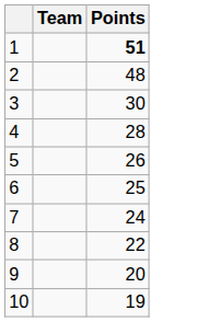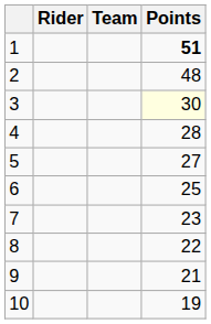 <table class="wikitable">
 <tr>
 <th></th>
+<th>Rider</th>
 <th>Team</th>
 <th>Points</th>
 </tr>
 <tr>
 <td>1</td>
+<td> </td>
 <td></td>
 <td align=right><strong>51</strong></td>
 </tr>
 <tr>
 <td>2</td>
 <td></td>
+<td></td>
 <td align=right>48</td>
 </tr>
 <tr>
 <td>3</td>
 <td></td>
-<td align=right>30</td>
+<td></td>
+<td align=right style="background: lightyellow;">30</td>
 </tr>
 <tr>
 <td>4</td>
+<td></td>
 <td></td>
 <td align=right>28</td>
 </tr>
 <tr>
 <td>5</td>
 <td></td>
-<td align=right>26</td>
+<td></td>
+<td align=right>27</td>
 </tr>
 <tr>
 <td>6</td>
+<td></td>
 <td></td>
 <td style="text-align:right;">25</td>
 </tr>
 <tr>
 <td>7</td>
 <td></td>
-<td align=right>24</td>
+<td></td>
+<td align=right>23</td>
 </tr>
 <tr>
 <td>8</td>
+<td></td>
 <td></td>
 <td align=right>22</td>
 </tr>
 <tr>
 <td>9</td>
 <td></td>
-<td align=right>20</td>
+<td></td>
+<td align=right>21</td>
 </tr>
 <tr>
 <td>10</td>
 <td></td>
+<td></td>
 <td style="text-align:right;">19</td>
 </tr>
 </table>
